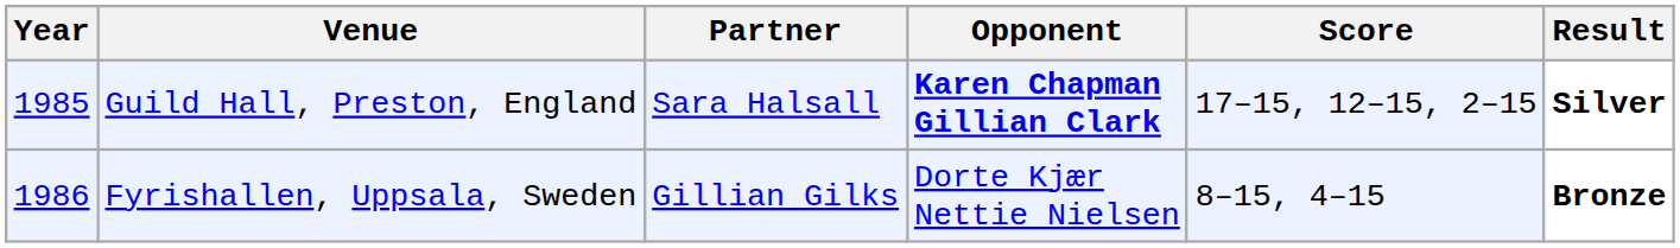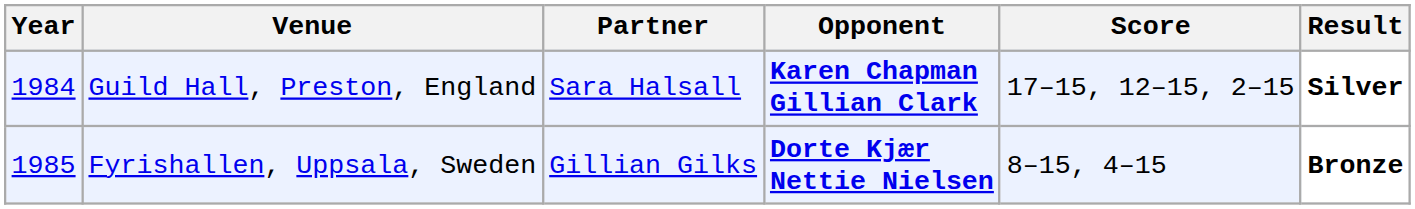 <table class="sortable wikitable" style="font-size: 90%;">
 <tr>
 <th>Year</th>
 <th>Venue</th>
 <th>Partner</th>
 <th>Opponent</th>
 <th>Score</th>
 <th>Result</th>
 </tr>
 <tr style="background:#ECF2FF">
-<td align="center"><a href='#'>1985</a></td>
+<td align="center"><a href='#'>1984</a></td>
 <td align="left"><a href='#'>Guild Hall</a>, <a href='#'>Preston</a>, England</td>
 <td align="left"> <a href='#'>Sara Halsall</a></td>
 <td align="left"><strong> <a href='#'>Karen Chapman</a><br> <a href='#'>Gillian Clark</a></strong></td>
 <td align="left">17–15, 12–15, 2–15</td>
 <td style="text-align:left; background:white"> <strong>Silver</strong></td>
 </tr>
 <tr style="background:#ECF2FF">
-<td align="center"><a href='#'>1986</a></td>
+<td align="center"><a href='#'>1985</a></td>
 <td align="left"><a href='#'>Fyrishallen</a>, <a href='#'>Uppsala</a>, Sweden</td>
 <td align="left"> <a href='#'>Gillian Gilks</a></td>
-<td align="left"> <a href='#'>Dorte Kjær</a><br> <a href='#'>Nettie Nielsen</a></td>
+<td align="left"><strong> <a href='#'>Dorte Kjær</a><br> <a href='#'>Nettie Nielsen</a></strong></td>
 <td align="left">8–15, 4–15</td>
 <td style="text-align:left; background: white"> <strong>Bronze</strong></td>
 </tr>
 </table>
